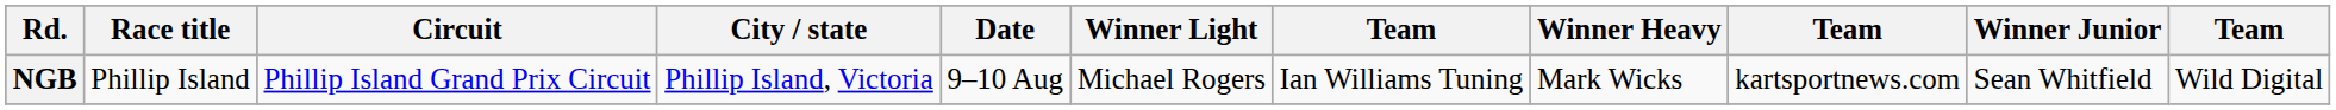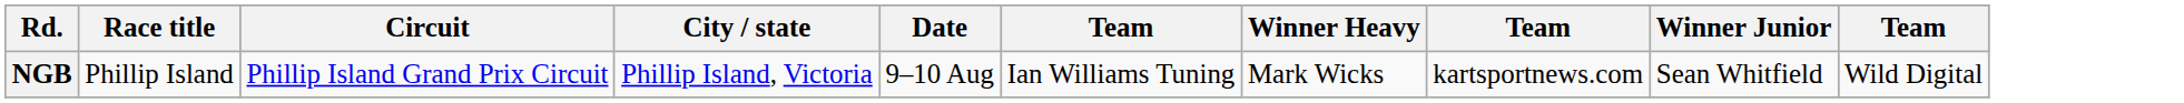 <table class="wikitable" style="font-size: 90%">
 <tr>
 <th>Rd.</th>
 <th>Race title</th>
 <th>Circuit</th>
 <th>City / state</th>
 <th>Date</th>
-<th>Winner Light</th>
 <th>Team</th>
 <th>Winner Heavy</th>
 <th>Team</th>
 <th>Winner Junior</th>
 <th>Team</th>
 </tr>
 <tr>
 <th>NGB</th>
 <td> Phillip Island</td>
 <td><a href='#'>Phillip Island Grand Prix Circuit</a></td>
 <td><a href='#'>Phillip Island</a>, <a href='#'>Victoria</a></td>
 <td>9–10 Aug</td>
-<td>Michael Rogers</td>
 <td>Ian Williams Tuning</td>
 <td>Mark Wicks</td>
 <td>kartsportnews.com</td>
 <td>Sean Whitfield</td>
 <td>Wild Digital</td>
 </tr>
 </table>
